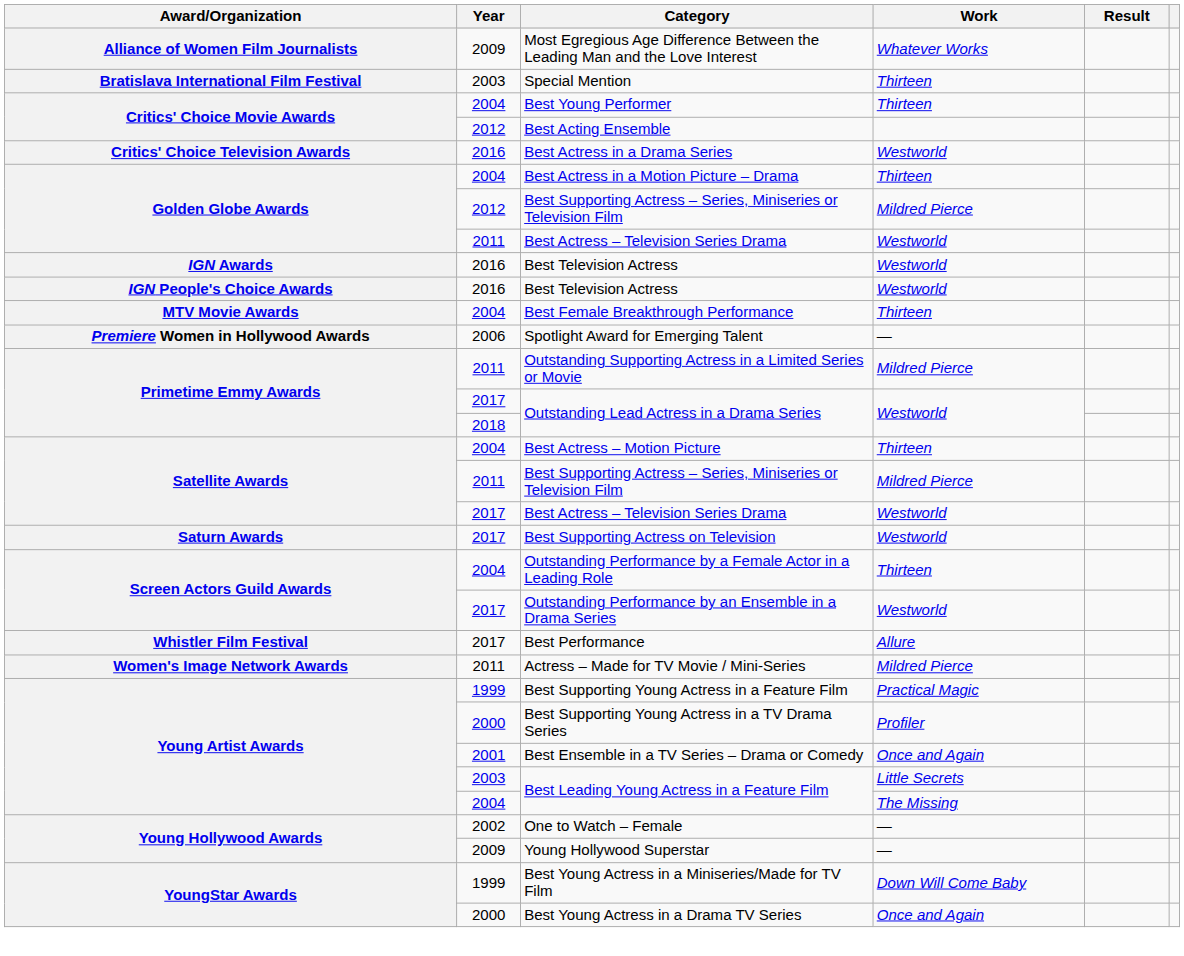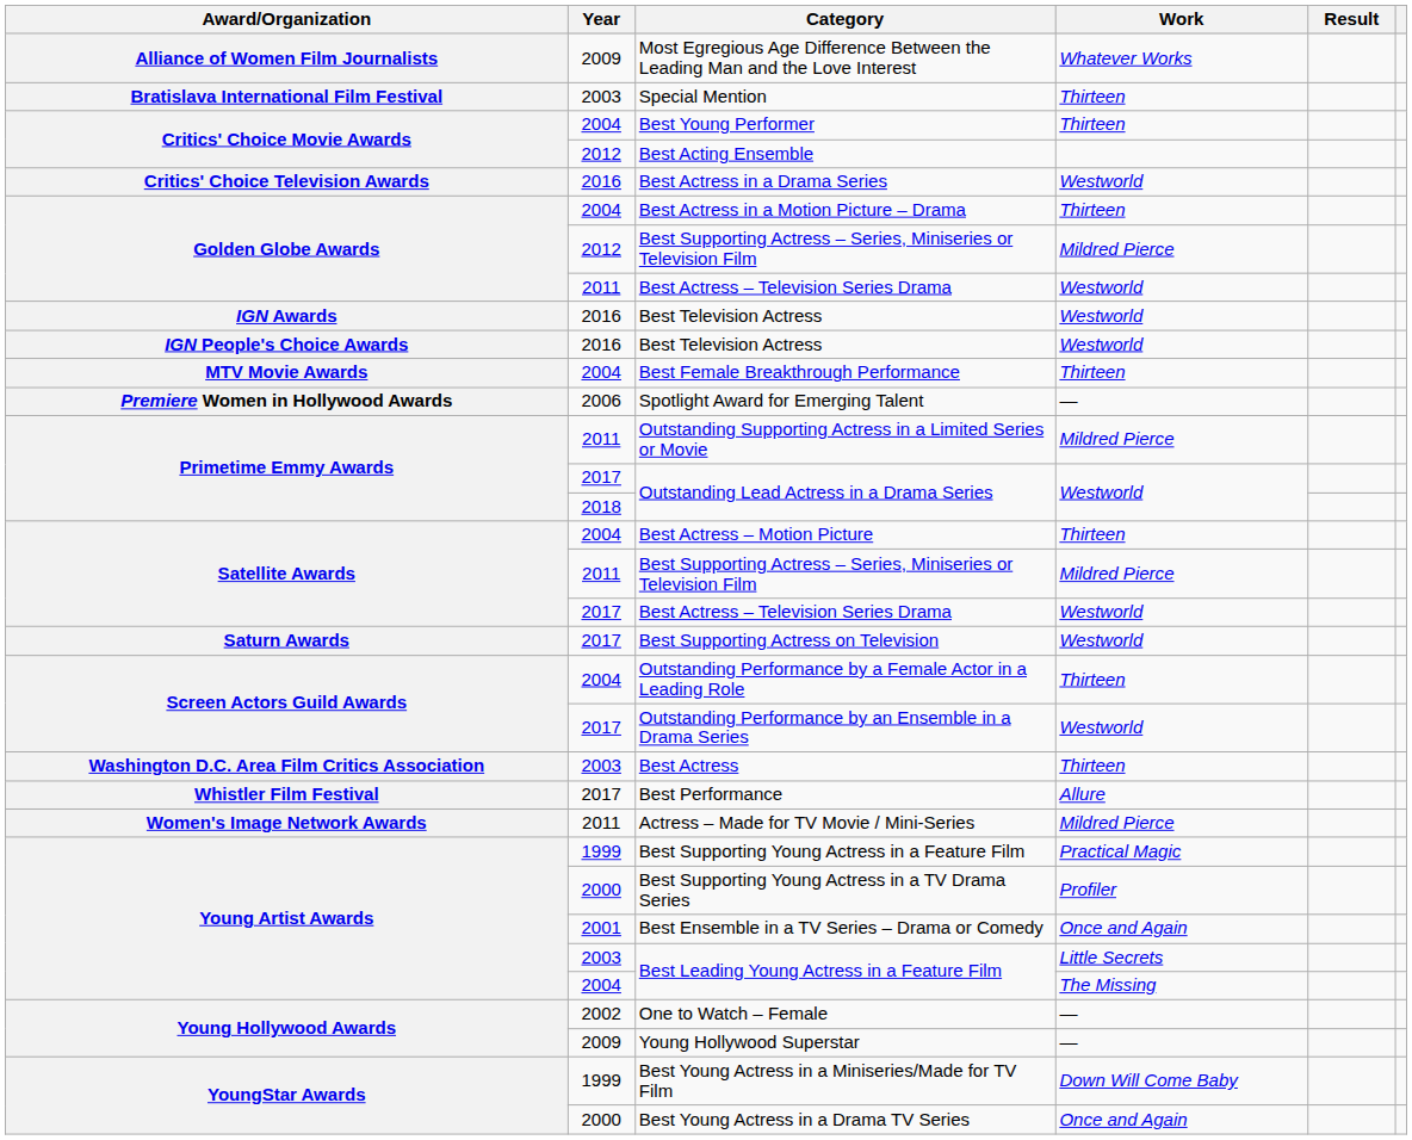 <table class="wikitable plainrowheaders sortable" style="width:99%;">
 <tr style="background:#ccc; text-align:center;">
 <th scope="col">Award/Organization</th>
 <th scope="col">Year</th>
 <th scope="col" style="width: 30%;">Category</th>
 <th scope="col" style="width: 18%;">Work</th>
 <th scope="col">Result</th>
 <th scope="col" class="unsortable"></th>
 </tr>
 <tr>
 <th scope="row"><a href='#'>Alliance of Women Film Journalists</a></th>
 <td style="text-align:center;">2009</td>
 <td>Most Egregious Age Difference Between the Leading Man and the Love Interest</td>
 <td><em><a href='#'>Whatever Works</a></em></td>
 <td></td>
 <td style="text-align:center;"></td>
 </tr>
 <tr>
 <th scope="row"><a href='#'>Bratislava International Film Festival</a></th>
 <td style="text-align:center;">2003</td>
 <td>Special Mention</td>
 <td><em><a href='#'>Thirteen</a></em></td>
 <td></td>
 <td style="text-align:center;"></td>
 </tr>
 <tr>
 <th scope="row" rowspan="2"><a href='#'>Critics' Choice Movie Awards</a></th>
 <td style="text-align:center;"><a href='#'>2004</a></td>
 <td><a href='#'>Best Young Performer</a></td>
 <td><em><a href='#'>Thirteen</a></em></td>
 <td></td>
 <td style="text-align:center;"></td>
 </tr>
 <tr>
 <td style="text-align:center;"><a href='#'>2012</a></td>
 <td><a href='#'>Best Acting Ensemble</a></td>
 <td></td>
 <td></td>
 <td style="text-align:center;"></td>
 </tr>
 <tr>
 <th scope="row"><a href='#'>Critics' Choice Television Awards</a></th>
 <td style="text-align:center;"><a href='#'>2016</a></td>
 <td><a href='#'>Best Actress in a Drama Series</a></td>
 <td><em><a href='#'>Westworld</a></em></td>
 <td></td>
 <td style="text-align:center;"></td>
 </tr>
 <tr>
 <th scope="row" rowspan="3"><a href='#'>Golden Globe Awards</a></th>
 <td style="text-align:center;"><a href='#'>2004</a></td>
 <td><a href='#'>Best Actress in a Motion Picture – Drama</a></td>
 <td><em><a href='#'>Thirteen</a></em></td>
 <td></td>
 <td style="text-align:center;"></td>
 </tr>
 <tr>
 <td style="text-align:center;"><a href='#'>2012</a></td>
 <td><a href='#'>Best Supporting Actress – Series, Miniseries or Television Film</a></td>
 <td><em><a href='#'>Mildred Pierce</a></em></td>
 <td></td>
 <td style="text-align:center;"></td>
 </tr>
 <tr>
 <td style="text-align:center;"><a href='#'>2011</a></td>
 <td><a href='#'>Best Actress – Television Series Drama</a></td>
 <td><em><a href='#'>Westworld</a></em></td>
 <td></td>
 <td style="text-align:center;"></td>
 </tr>
 <tr>
 <th scope="row"><a href='#'><em>IGN</em> Awards</a></th>
 <td style="text-align:center;">2016</td>
 <td>Best Television Actress</td>
 <td><em><a href='#'>Westworld</a></em></td>
 <td></td>
 <td style="text-align:center;"></td>
 </tr>
 <tr>
 <th scope="row"><a href='#'><em>IGN</em> People's Choice Awards</a></th>
 <td style="text-align:center;">2016</td>
 <td>Best Television Actress</td>
 <td><em><a href='#'>Westworld</a></em></td>
 <td></td>
 <td style="text-align:center;"></td>
 </tr>
 <tr>
 <th scope="row"><a href='#'>MTV Movie Awards</a></th>
 <td style="text-align:center;"><a href='#'>2004</a></td>
 <td><a href='#'>Best Female Breakthrough Performance</a></td>
 <td><em><a href='#'>Thirteen</a></em></td>
 <td></td>
 <td style="text-align:center;"></td>
 </tr>
 <tr>
 <th scope="row"><em><a href='#'>Premiere</a></em> Women in Hollywood Awards</th>
 <td style="text-align:center;">2006</td>
 <td>Spotlight Award for Emerging Talent</td>
 <td>—</td>
 <td></td>
 <td style="text-align:center;"></td>
 </tr>
 <tr>
 <th scope="row" rowspan="3"><a href='#'>Primetime Emmy Awards</a></th>
 <td style="text-align:center;"><a href='#'>2011</a></td>
 <td><a href='#'>Outstanding Supporting Actress in a Limited Series or Movie</a></td>
 <td><em><a href='#'>Mildred Pierce</a></em></td>
 <td></td>
 <td style="text-align:center;"></td>
 </tr>
 <tr>
 <td style="text-align:center;"><a href='#'>2017</a></td>
 <td rowspan="2"><a href='#'>Outstanding Lead Actress in a Drama Series</a></td>
 <td rowspan="2"><em><a href='#'>Westworld</a></em></td>
 <td></td>
 <td style="text-align:center;"></td>
 </tr>
 <tr>
 <td style="text-align:center;"><a href='#'>2018</a></td>
 <td></td>
 <td style="text-align:center;"></td>
 </tr>
 <tr>
 <th scope="row" rowspan="3"><a href='#'>Satellite Awards</a></th>
 <td style="text-align:center;"><a href='#'>2004</a></td>
 <td><a href='#'>Best Actress – Motion Picture</a></td>
 <td><em><a href='#'>Thirteen</a></em></td>
 <td></td>
 <td style="text-align:center;"></td>
 </tr>
 <tr>
 <td style="text-align:center;"><a href='#'>2011</a></td>
 <td><a href='#'>Best Supporting Actress – Series, Miniseries or Television Film</a></td>
 <td><em><a href='#'>Mildred Pierce</a></em></td>
 <td></td>
 <td style="text-align:center;"></td>
 </tr>
 <tr>
 <td style="text-align:center;"><a href='#'>2017</a></td>
 <td><a href='#'>Best Actress – Television Series Drama</a></td>
 <td><em><a href='#'>Westworld</a></em></td>
 <td></td>
 <td style="text-align:center;"></td>
 </tr>
 <tr>
 <th scope="row"><a href='#'>Saturn Awards</a></th>
 <td style="text-align:center;"><a href='#'>2017</a></td>
 <td><a href='#'>Best Supporting Actress on Television</a></td>
 <td><em><a href='#'>Westworld</a></em></td>
 <td></td>
 <td style="text-align:center;"></td>
 </tr>
 <tr>
 <th scope="row" rowspan="2"><a href='#'>Screen Actors Guild Awards</a></th>
 <td style="text-align:center;"><a href='#'>2004</a></td>
 <td><a href='#'>Outstanding Performance by a Female Actor in a Leading Role</a></td>
 <td><em><a href='#'>Thirteen</a></em></td>
 <td></td>
 <td style="text-align:center;"></td>
 </tr>
 <tr>
 <td style="text-align:center;"><a href='#'>2017</a></td>
 <td><a href='#'>Outstanding Performance by an Ensemble in a Drama Series</a></td>
 <td><em><a href='#'>Westworld</a></em></td>
 <td></td>
 <td style="text-align:center;"></td>
 </tr>
 <tr>
+<th scope="row"><a href='#'>Washington D.C. Area Film Critics Association</a></th>
+<td style="text-align:center;"><a href='#'>2003</a></td>
+<td><a href='#'>Best Actress</a></td>
+<td><em><a href='#'>Thirteen</a></em></td>
+<td></td>
+<td style="text-align:center;"></td>
+</tr>
+<tr>
 <th scope="row"><a href='#'>Whistler Film Festival</a></th>
 <td style="text-align:center;">2017</td>
 <td>Best Performance</td>
 <td><em><a href='#'>Allure</a></em></td>
 <td></td>
 <td style="text-align:center;"></td>
 </tr>
 <tr>
 <th scope="row"><a href='#'>Women's Image Network Awards</a></th>
 <td style="text-align:center;">2011</td>
 <td>Actress – Made for TV Movie / Mini-Series</td>
 <td><em><a href='#'>Mildred Pierce</a></em></td>
 <td></td>
 <td style="text-align:center;"></td>
 </tr>
 <tr>
 <th scope="row" rowspan="5"><a href='#'>Young Artist Awards</a></th>
 <td style="text-align:center;"><a href='#'>1999</a></td>
 <td>Best Supporting Young Actress in a Feature Film</td>
 <td><em><a href='#'>Practical Magic</a></em></td>
 <td></td>
 <td style="text-align:center;"></td>
 </tr>
 <tr>
 <td style="text-align:center;"><a href='#'>2000</a></td>
 <td>Best Supporting Young Actress in a TV Drama Series</td>
 <td><em><a href='#'>Profiler</a></em></td>
 <td></td>
 <td style="text-align:center;"></td>
 </tr>
 <tr>
 <td style="text-align:center;"><a href='#'>2001</a></td>
 <td>Best Ensemble in a TV Series – Drama or Comedy</td>
 <td><em><a href='#'>Once and Again</a></em></td>
 <td></td>
 <td style="text-align:center;"></td>
 </tr>
 <tr>
 <td style="text-align:center;"><a href='#'>2003</a></td>
 <td rowspan="2"><a href='#'>Best Leading Young Actress in a Feature Film</a></td>
 <td><em><a href='#'>Little Secrets</a></em></td>
 <td></td>
 <td style="text-align:center;"></td>
 </tr>
 <tr>
 <td style="text-align:center;"><a href='#'>2004</a></td>
 <td><em><a href='#'>The Missing</a></em></td>
 <td></td>
 <td style="text-align:center;"></td>
 </tr>
 <tr>
 <th scope="row" rowspan="2"><a href='#'>Young Hollywood Awards</a></th>
 <td style="text-align:center;">2002</td>
 <td>One to Watch – Female</td>
 <td>—</td>
 <td></td>
 <td style="text-align:center;"></td>
 </tr>
 <tr>
 <td style="text-align:center;">2009</td>
 <td>Young Hollywood Superstar</td>
 <td>—</td>
 <td></td>
 <td style="text-align:center;"></td>
 </tr>
 <tr>
 <th scope="row" rowspan="2"><a href='#'>YoungStar Awards</a></th>
 <td style="text-align:center;">1999</td>
 <td>Best Young Actress in a Miniseries/Made for TV Film</td>
 <td><em><a href='#'>Down Will Come Baby</a></em></td>
 <td></td>
 <td style="text-align:center;"></td>
 </tr>
 <tr>
 <td style="text-align:center;">2000</td>
 <td>Best Young Actress in a Drama TV Series</td>
 <td><em><a href='#'>Once and Again</a></em></td>
 <td></td>
 <td style="text-align:center;"></td>
 </tr>
 </table>
